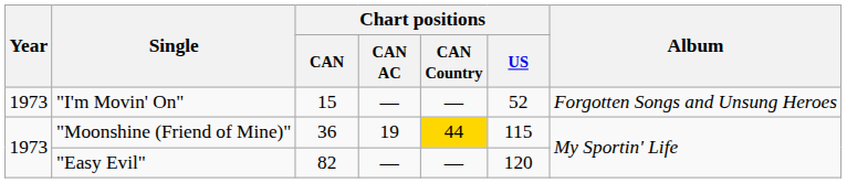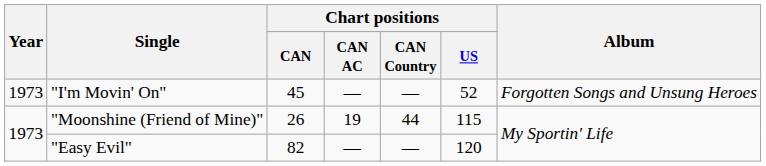 <table class="wikitable">
 <tr>
 <th rowspan="2">Year</th>
 <th rowspan="2">Single</th>
 <th colspan="4">Chart positions</th>
 <th rowspan="2">Album</th>
 </tr>
 <tr>
 <th style="width:45px;"><small>CAN</small></th>
 <th style="width:45px;"><small>CAN AC</small></th>
 <th style="width:45px;"><small>CAN Country</small></th>
 <th style="width:45px;"><small><a href='#'>US</a></small></th>
 </tr>
 <tr>
 <td>1973</td>
 <td>"I'm Movin' On"</td>
-<td style="text-align:center;">15</td>
+<td style="text-align:center;">45</td>
 <td style="text-align:center;">—</td>
 <td style="text-align:center;">—</td>
 <td style="text-align:center;">52</td>
 <td><em>Forgotten Songs and Unsung Heroes</em></td>
 </tr>
 <tr>
 <td rowspan="2">1973</td>
 <td>"Moonshine (Friend of Mine)"</td>
-<td style="text-align:center;">36</td>
+<td style="text-align:center;">26</td>
 <td style="text-align:center;">19</td>
-<td style="background: gold; text-align:center;">44</td>
+<td style="text-align:center;">44</td>
 <td style="text-align:center;">115</td>
 <td rowspan="2"><em>My Sportin' Life</em></td>
 </tr>
 <tr>
 <td>"Easy Evil"</td>
 <td style="text-align:center;">82</td>
 <td style="text-align:center;">—</td>
 <td style="text-align:center;">—</td>
 <td style="text-align:center;">120</td>
 </tr>
 </table>
